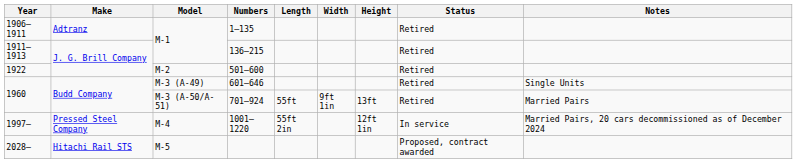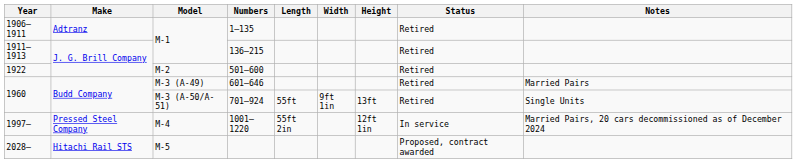 <table class="wikitable">
 <tr>
 <th>Year</th>
 <th>Make</th>
 <th>Model</th>
 <th>Numbers</th>
 <th>Length</th>
 <th>Width</th>
 <th>Height</th>
 <th>Status</th>
 <th>Notes</th>
 </tr>
 <tr>
 <td>1906–1911</td>
 <td><a href='#'>Adtranz</a></td>
 <td rowspan="2">M-1</td>
 <td>1–135</td>
 <td></td>
 <td></td>
 <td></td>
 <td>Retired</td>
 <td></td>
 </tr>
 <tr>
 <td>1911–1913</td>
 <td rowspan="2"><a href='#'>J. G. Brill Company</a></td>
 <td>136–215</td>
 <td></td>
 <td></td>
 <td></td>
 <td>Retired</td>
 <td></td>
 </tr>
 <tr>
 <td>1922</td>
 <td>M-2</td>
 <td>501–600</td>
 <td></td>
 <td></td>
 <td></td>
 <td>Retired</td>
 <td></td>
 </tr>
 <tr>
 <td rowspan="2">1960</td>
 <td rowspan="2"><a href='#'>Budd Company</a></td>
 <td>M-3 (A-49)</td>
 <td>601–646</td>
 <td></td>
 <td></td>
 <td></td>
 <td>Retired</td>
-<td>Single Units</td>
+<td>Married Pairs</td>
 </tr>
 <tr>
 <td>M-3 (A-50/A-51)</td>
 <td>701–924</td>
 <td>55ft</td>
 <td>9ft 1in</td>
 <td>13ft</td>
 <td>Retired</td>
-<td>Married Pairs</td>
+<td>Single Units</td>
 </tr>
 <tr>
 <td>1997–</td>
 <td><a href='#'>Pressed Steel Company</a></td>
 <td>M-4</td>
 <td>1001–1220</td>
 <td>55ft 2in</td>
 <td></td>
 <td>12ft 1in</td>
 <td>In service</td>
 <td>Married Pairs, 20 cars decommissioned as of December 2024</td>
 </tr>
 <tr>
 <td>2028–</td>
 <td><a href='#'>Hitachi Rail STS</a></td>
 <td>M-5</td>
 <td></td>
 <td></td>
 <td></td>
 <td></td>
 <td>Proposed, contract awarded</td>
 <td></td>
 </tr>
 </table>
